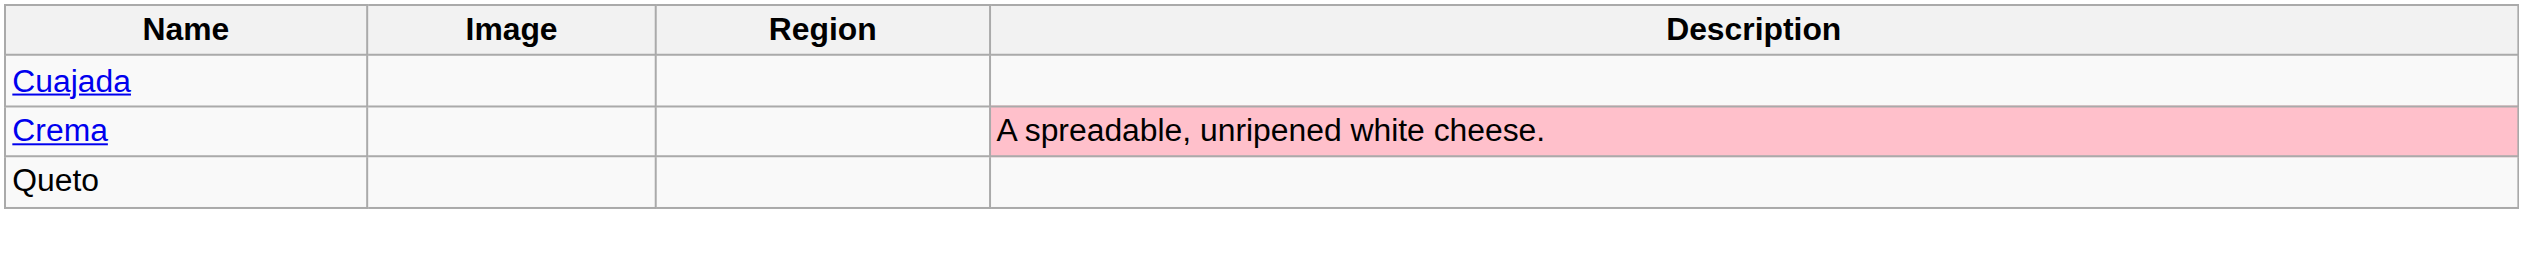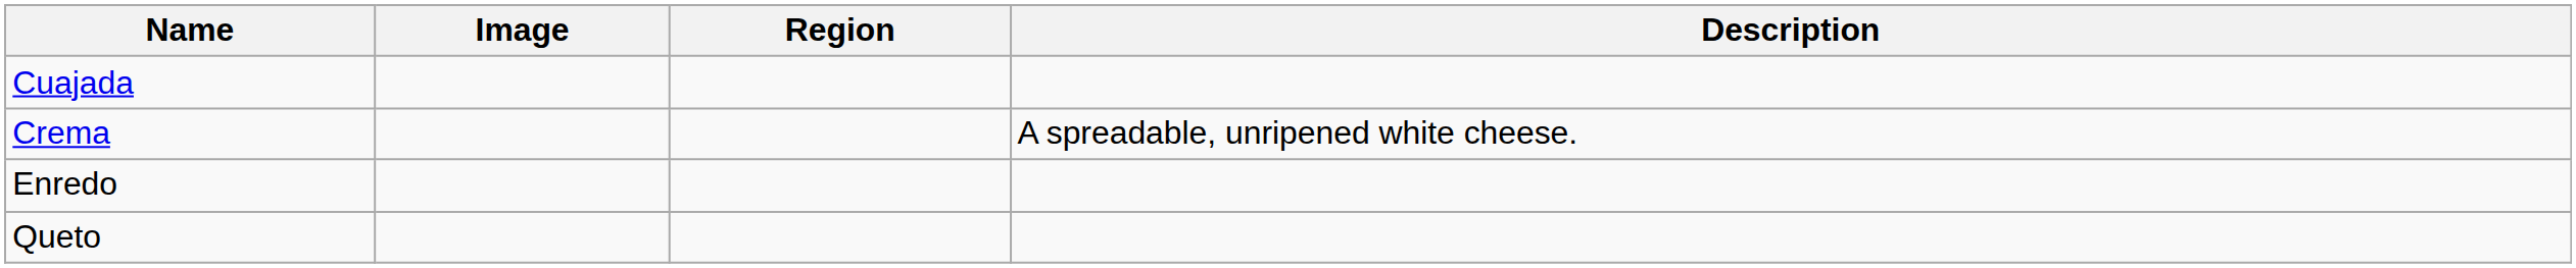 <table class="wikitable sortable" style="width:100%">
 <tr>
 <th>Name</th>
 <th class="unsortable">Image</th>
 <th>Region</th>
 <th>Description</th>
 </tr>
 <tr>
 <td><a href='#'>Cuajada</a></td>
 <td></td>
 <td></td>
 <td></td>
 </tr>
 <tr>
 <td><a href='#'>Crema</a></td>
 <td></td>
 <td></td>
-<td style="background: pink;">A spreadable, unripened white cheese.</td>
+<td>A spreadable, unripened white cheese.</td>
+</tr>
+<tr>
+<td>Enredo</td>
+<td></td>
+<td></td>
+<td></td>
 </tr>
 <tr>
 <td>Queto</td>
 <td></td>
 <td></td>
 <td></td>
 </tr>
 </table>
